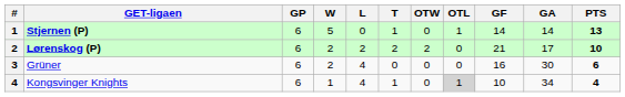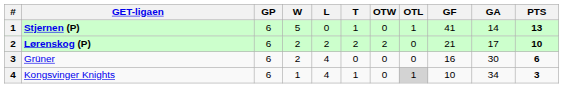 <table class="wikitable sortable" style="text-align:center">
 <tr>
 <th width="3%">#<br></th>
 <th width="40%"><a href='#'>GET-ligaen</a><br></th>
 <th width="5%">GP<br></th>
 <th width="5%">W<br></th>
 <th width="5%">L<br></th>
 <th width="5%">T<br></th>
 <th width="5%">OTW<br></th>
 <th width="5%">OTL<br></th>
 <th width="7.5%">GF<br></th>
 <th width="7.5%">GA<br></th>
 <th width="7.5%">PTS<br></th>
 </tr>
 <tr bgcolor=#ccffcc>
 <th>1</th>
 <td align=left><strong><a href='#'>Stjernen</a> (P)</strong></td>
 <td>6</td>
 <td>5</td>
 <td>0</td>
 <td>1</td>
 <td>0</td>
 <td>1</td>
-<td>14</td>
+<td>41</td>
 <td>14</td>
 <td><strong>13</strong></td>
 </tr>
 <tr bgcolor=#ccffcc>
 <th>2</th>
 <td align=left><strong><a href='#'>Lørenskog</a> (P)</strong></td>
 <td>6</td>
 <td>2</td>
 <td>2</td>
 <td>2</td>
 <td>2</td>
 <td>0</td>
 <td>21</td>
 <td>17</td>
 <td><strong>10</strong></td>
 </tr>
 <tr>
 <th>3</th>
 <td align=left><a href='#'>Grüner</a></td>
 <td>6</td>
 <td>2</td>
 <td>4</td>
 <td>0</td>
 <td>0</td>
 <td>0</td>
 <td>16</td>
 <td>30</td>
 <td><strong> 6</strong></td>
 </tr>
 <tr>
 <th>4</th>
 <td align=left><a href='#'>Kongsvinger Knights</a></td>
 <td>6</td>
 <td>1</td>
 <td>4</td>
 <td>1</td>
 <td>0</td>
 <td style="background: lightgrey;">1</td>
 <td>10</td>
 <td>34</td>
-<td><strong> 4</strong></td>
+<td><strong> 3</strong></td>
 </tr>
 </table>
